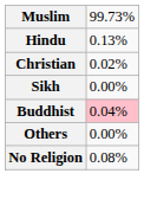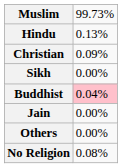 <table class="wikitable">
 <tr>
 <th>Muslim</th>
 <td>99.73%</td>
 </tr>
 <tr>
 <th>Hindu</th>
 <td>0.13%</td>
 </tr>
 <tr>
 <th>Christian</th>
-<td>0.02%</td>
+<td>0.09%</td>
 </tr>
 <tr>
 <th>Sikh</th>
 <td>0.00%</td>
 </tr>
 <tr>
 <th>Buddhist</th>
 <td style="background: pink;">0.04%</td>
 </tr>
 <tr>
+<th>Jain</th>
+<td>0.00%</td>
+</tr>
+<tr>
 <th>Others</th>
 <td>0.00%</td>
 </tr>
 <tr>
 <th>No Religion</th>
 <td>0.08%</td>
 </tr>
 </table>
